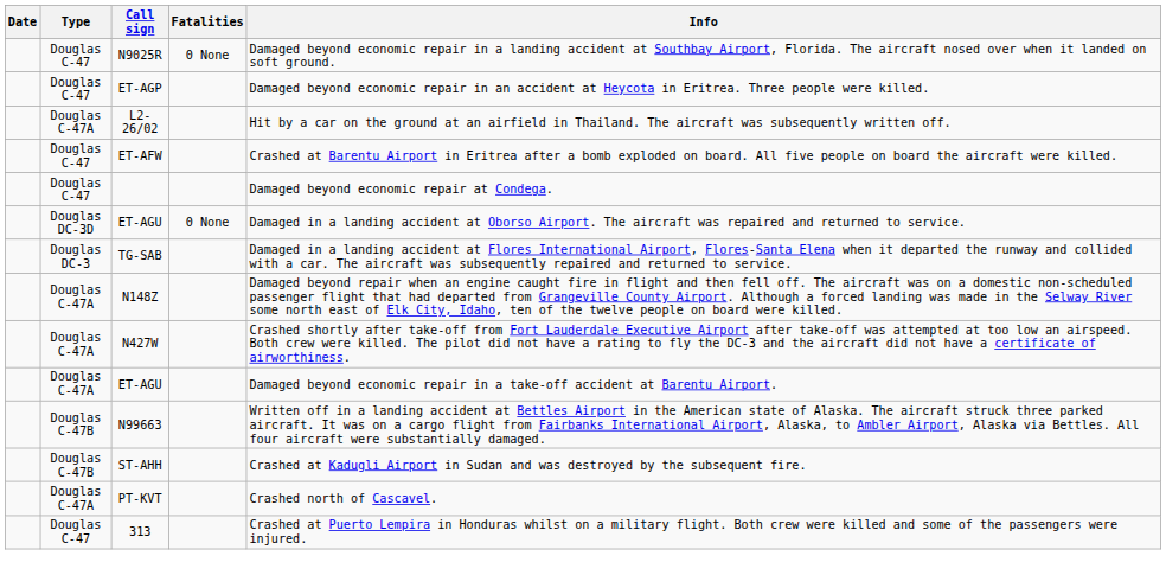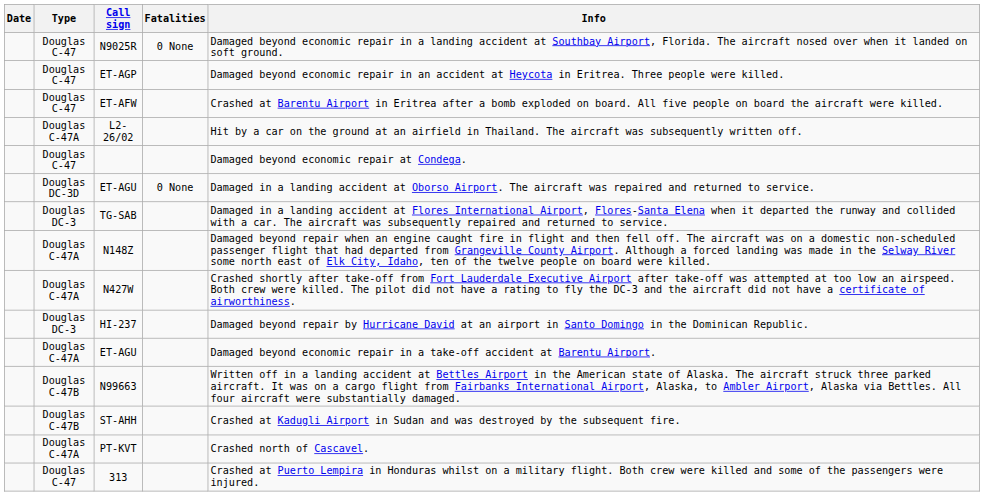 <table class="wikitable sortable">
 <tr>
 <th>Date</th>
 <th>Type</th>
 <th><a href='#'>Call sign</a></th>
 <th>Fatalities</th>
 <th class="unsortable">Info</th>
 </tr>
 <tr>
 <td></td>
 <td style="text-align: center;">Douglas C-47</td>
 <td style="text-align: center;">N9025R</td>
 <td style="text-align: center;"><span>0</span> None</td>
 <td>Damaged beyond economic repair in a landing accident at <a href='#'>Southbay Airport</a>, Florida. The aircraft nosed over when it landed on soft ground.</td>
 </tr>
 <tr>
 <td></td>
 <td style="text-align: center;">Douglas C-47</td>
 <td style="text-align: center;">ET-AGP</td>
 <td></td>
 <td>Damaged beyond economic repair in an accident at <a href='#'>Heycota</a> in Eritrea. Three people were killed.</td>
 </tr>
 <tr>
 <td></td>
+<td style="text-align: center;">Douglas C-47</td>
+<td style="text-align: center;">ET-AFW</td>
+<td style="text-align: center;"></td>
+<td>Crashed at <a href='#'>Barentu Airport</a> in Eritrea after a bomb exploded on board. All five people on board the aircraft were killed.</td>
+</tr>
+<tr>
+<td></td>
 <td style="text-align: center;">Douglas C-47A</td>
 <td style="text-align: center;">L2-26/02</td>
 <td></td>
 <td>Hit by a car on the ground at an airfield in Thailand. The aircraft was subsequently written off.</td>
-</tr>
-<tr>
-<td></td>
-<td style="text-align: center;">Douglas C-47</td>
-<td style="text-align: center;">ET-AFW</td>
-<td style="text-align: center;"></td>
-<td>Crashed at <a href='#'>Barentu Airport</a> in Eritrea after a bomb exploded on board. All five people on board the aircraft were killed.</td>
 </tr>
 <tr>
 <td></td>
 <td style="text-align: center;">Douglas C-47</td>
 <td></td>
 <td></td>
 <td>Damaged beyond economic repair at <a href='#'>Condega</a>.</td>
 </tr>
 <tr>
 <td></td>
 <td style="text-align: center;">Douglas DC-3D</td>
 <td style="text-align: center;">ET-AGU</td>
 <td style="text-align: center;"><span>0</span> None</td>
 <td>Damaged in a landing accident at <a href='#'>Oborso Airport</a>. The aircraft was repaired and returned to service.</td>
 </tr>
 <tr>
 <td></td>
 <td style="text-align: center;">Douglas DC-3</td>
 <td style="text-align: center;">TG-SAB</td>
 <td></td>
 <td>Damaged in a landing accident at <a href='#'>Flores International Airport</a>, <a href='#'>Flores</a>-<a href='#'>Santa Elena</a> when it departed the runway and collided with a car. The aircraft was subsequently repaired and returned to service.</td>
 </tr>
 <tr>
 <td></td>
 <td style="text-align: center;">Douglas C-47A</td>
 <td style="text-align: center;">N148Z</td>
 <td style="text-align: center;"></td>
 <td>Damaged beyond repair when an engine caught fire in flight and then fell off. The aircraft was on a domestic non-scheduled passenger flight that had departed from <a href='#'>Grangeville County Airport</a>. Although a forced landing was made in the <a href='#'>Selway River</a> some  north east of <a href='#'>Elk City, Idaho</a>, ten of the twelve people on board were killed.</td>
 </tr>
 <tr>
 <td></td>
 <td style="text-align: center;">Douglas C-47A</td>
 <td style="text-align: center;">N427W</td>
 <td style="text-align: center;"></td>
 <td>Crashed shortly after take-off from <a href='#'>Fort Lauderdale Executive Airport</a> after take-off was attempted at too low an airspeed. Both crew were killed. The pilot did not have a rating to fly the DC-3 and the aircraft did not have a <a href='#'>certificate of airworthiness</a>.</td>
 </tr>
 <tr>
 <td></td>
+<td style="text-align: center;">Douglas DC-3</td>
+<td style="text-align: center;">HI-237</td>
+<td></td>
+<td>Damaged beyond repair by <a href='#'>Hurricane David</a> at an airport in <a href='#'>Santo Domingo</a> in the Dominican Republic.</td>
+</tr>
+<tr>
+<td></td>
 <td style="text-align: center;">Douglas C-47A</td>
 <td style="text-align: center;">ET-AGU</td>
 <td></td>
 <td>Damaged beyond economic repair in a take-off accident at <a href='#'>Barentu Airport</a>.</td>
 </tr>
 <tr>
 <td></td>
 <td style="text-align: center;">Douglas C-47B</td>
 <td style="text-align: center;">N99663</td>
 <td style="text-align: center;"></td>
 <td>Written off in a landing accident at <a href='#'>Bettles Airport</a> in the American state of Alaska. The aircraft struck three parked aircraft. It was on a cargo flight from <a href='#'>Fairbanks International Airport</a>, Alaska, to <a href='#'>Ambler Airport</a>, Alaska via Bettles. All four aircraft were substantially damaged.</td>
 </tr>
 <tr>
 <td></td>
 <td style="text-align: center;">Douglas C-47B</td>
 <td style="text-align: center;">ST-AHH</td>
 <td></td>
 <td>Crashed at <a href='#'>Kadugli Airport</a> in Sudan and was destroyed by the subsequent fire.</td>
 </tr>
 <tr>
 <td></td>
 <td style="text-align: center;">Douglas C-47A</td>
 <td style="text-align: center;">PT-KVT</td>
 <td></td>
 <td>Crashed  north of <a href='#'>Cascavel</a>.</td>
 </tr>
 <tr>
 <td></td>
 <td style="text-align: center;">Douglas C-47</td>
 <td style="text-align: center;">313</td>
 <td style="text-align: center;"></td>
 <td>Crashed at <a href='#'>Puerto Lempira</a> in Honduras whilst on a military flight. Both crew were killed and some of the passengers were injured.</td>
 </tr>
 </table>
